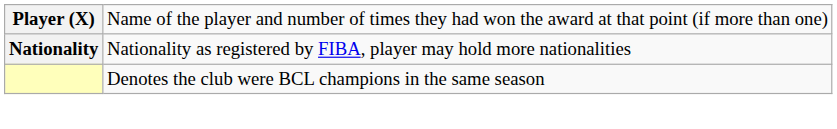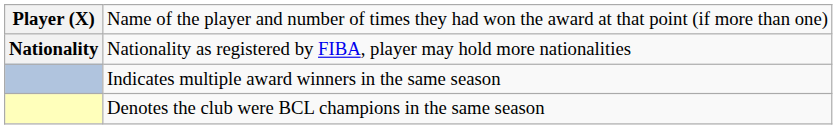 <table class="wikitable plainrowheaders">
 <tr>
 <th scope="row"><strong>Player (X)</strong></th>
 <td>Name of the player and number of times they had won the award at that point (if more than one)</td>
 </tr>
 <tr>
 <th scope="row"><strong>Nationality</strong></th>
 <td>Nationality as registered by <a href='#'>FIBA</a>, player may hold more nationalities</td>
 </tr>
 <tr>
+<th scope="row" style="text-align:center; background:#B0C4DE"></th>
+<td>Indicates multiple award winners in the same season</td>
+</tr>
+<tr>
 <th scope="row" style="text-align:center; background:#ffb"></th>
 <td>Denotes the club were BCL champions in the same season</td>
 </tr>
 </table>
